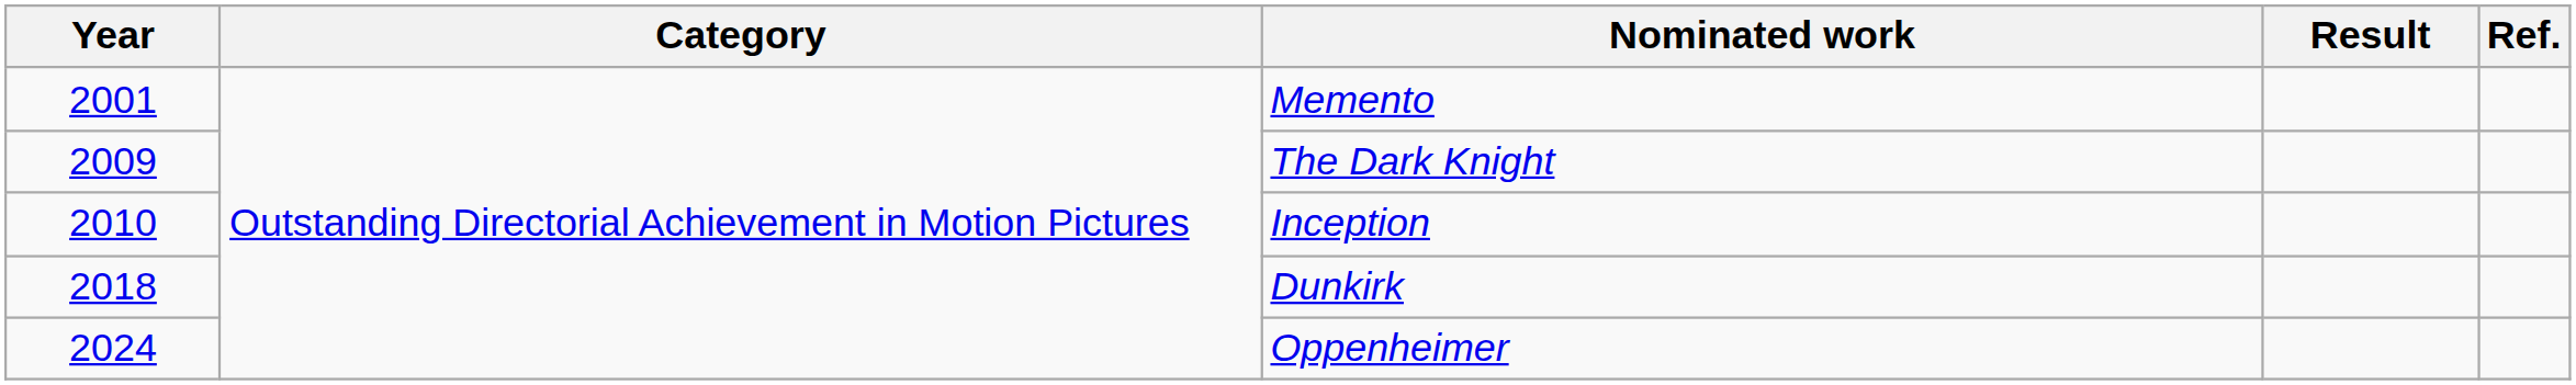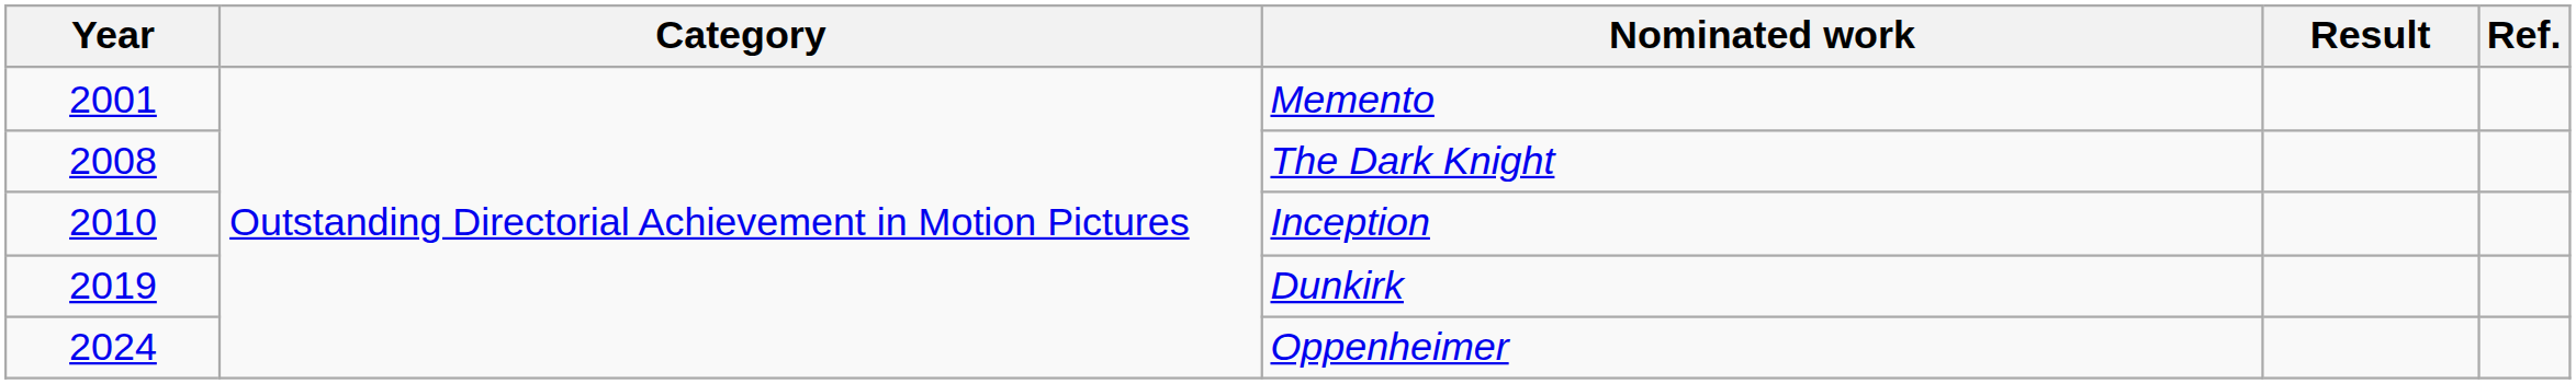 <table class="wikitable">
 <tr>
 <th scope="col" style="width:5em;">Year</th>
 <th scope="col" style="width:26em;">Category</th>
 <th scope="col" style="width:25em;">Nominated work</th>
 <th scope="col" style="width:5em;">Result</th>
 <th>Ref.</th>
 </tr>
 <tr>
 <td style="text-align:center;"><a href='#'>2001</a></td>
 <td rowspan="5"><a href='#'>Outstanding Directorial Achievement in Motion Pictures</a></td>
 <td><em><a href='#'>Memento</a></em></td>
 <td></td>
 <td></td>
 </tr>
 <tr>
-<td style="text-align:center;"><a href='#'>2009</a></td>
+<td style="text-align:center;"><a href='#'>2008</a></td>
 <td><em><a href='#'>The Dark Knight</a></em></td>
 <td></td>
 <td></td>
 </tr>
 <tr>
 <td style="text-align:center;"><a href='#'>2010</a></td>
 <td><em><a href='#'>Inception</a></em></td>
 <td></td>
 <td></td>
 </tr>
 <tr>
-<td style="text-align:center;"><a href='#'>2018</a></td>
+<td style="text-align:center;"><a href='#'>2019</a></td>
 <td><em><a href='#'>Dunkirk</a></em></td>
 <td></td>
 <td></td>
 </tr>
 <tr>
 <td style="text-align:center;"><a href='#'>2024</a></td>
 <td><a href='#'><em>Oppenheimer</em></a></td>
 <td></td>
 <td></td>
 </tr>
 </table>
